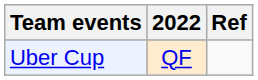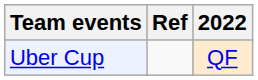 <table style='font-size: 90%; text-align:center;' class='wikitable'>
 <tr>
 <th>Team events</th>
+<th>Ref</th>
 <th>2022</th>
-<th>Ref</th>
 </tr>
 <tr>
 <td bgcolor="#ECF2FF"; align="left"><a href='#'>Uber Cup</a></td>
+<td></td>
 <td bgcolor=FFEBCD><a href='#'>QF</a></td>
-<td></td>
 </tr>
 </table>
